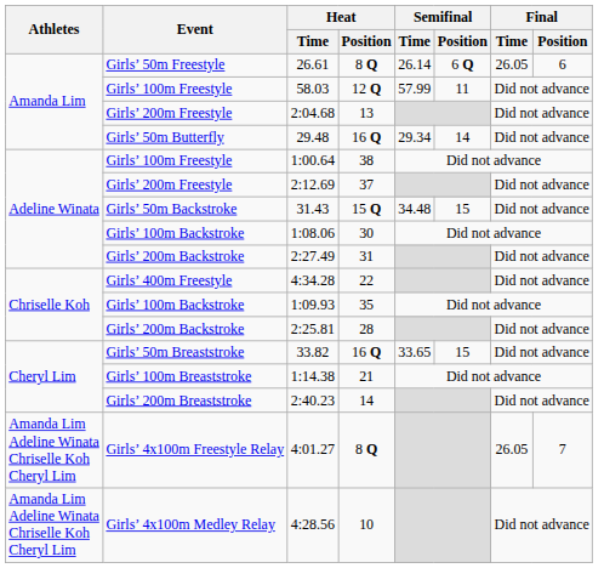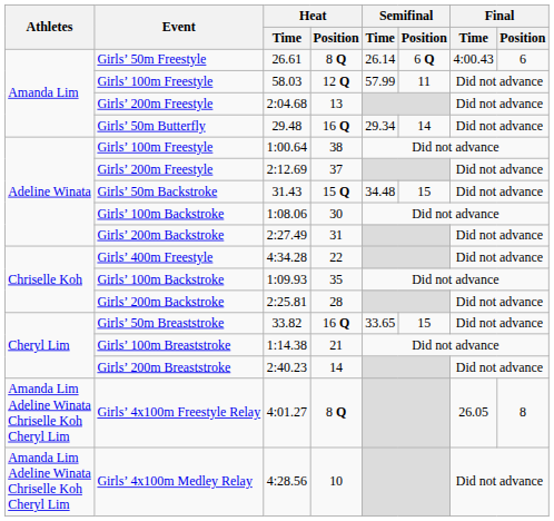 <table class="wikitable" border="1" style="font-size:90%">
 <tr>
 <th rowspan=2>Athletes</th>
 <th rowspan=2>Event</th>
 <th colspan=2>Heat</th>
 <th colspan=2>Semifinal</th>
 <th colspan=2>Final</th>
 </tr>
 <tr>
 <th>Time</th>
 <th>Position</th>
 <th>Time</th>
 <th>Position</th>
 <th>Time</th>
 <th>Position</th>
 </tr>
 <tr>
 <td rowspan=4><a href='#'>Amanda Lim</a></td>
 <td><a href='#'>Girls’ 50m Freestyle</a></td>
 <td align=center>26.61</td>
 <td align=center>8 <strong>Q</strong></td>
 <td align=center>26.14</td>
 <td align=center>6 <strong>Q</strong></td>
-<td align=center>26.05</td>
+<td align=center>4:00.43</td>
 <td align=center>6</td>
 </tr>
 <tr>
 <td><a href='#'>Girls’ 100m Freestyle</a></td>
 <td align=center>58.03</td>
 <td align=center>12 <strong>Q</strong></td>
 <td align=center>57.99</td>
 <td align=center>11</td>
 <td colspan="2" align=center>Did not advance</td>
 </tr>
 <tr>
 <td><a href='#'>Girls’ 200m Freestyle</a></td>
 <td align=center>2:04.68</td>
 <td align=center>13</td>
 <td colspan=2 bgcolor=#DCDCDC></td>
 <td colspan="2" align=center>Did not advance</td>
 </tr>
 <tr>
 <td><a href='#'>Girls’ 50m Butterfly</a></td>
 <td align=center>29.48</td>
 <td align=center>16 <strong>Q</strong></td>
 <td align=center>29.34</td>
 <td align=center>14</td>
 <td colspan="2" align=center>Did not advance</td>
 </tr>
 <tr>
 <td rowspan=5><a href='#'>Adeline Winata</a></td>
 <td><a href='#'>Girls’ 100m Freestyle</a></td>
 <td align=center>1:00.64</td>
 <td align=center>38</td>
 <td colspan="4" align=center>Did not advance</td>
 </tr>
 <tr>
 <td><a href='#'>Girls’ 200m Freestyle</a></td>
 <td align=center>2:12.69</td>
 <td align=center>37</td>
 <td colspan=2 bgcolor=#DCDCDC></td>
 <td colspan="2" align=center>Did not advance</td>
 </tr>
 <tr>
 <td><a href='#'>Girls’ 50m Backstroke</a></td>
 <td align=center>31.43</td>
 <td align=center>15 <strong>Q</strong></td>
 <td align=center>34.48</td>
 <td align=center>15</td>
 <td colspan="2" align=center>Did not advance</td>
 </tr>
 <tr>
 <td><a href='#'>Girls’ 100m Backstroke</a></td>
 <td align=center>1:08.06</td>
 <td align=center>30</td>
 <td colspan="4" align=center>Did not advance</td>
 </tr>
 <tr>
 <td><a href='#'>Girls’ 200m Backstroke</a></td>
 <td align=center>2:27.49</td>
 <td align=center>31</td>
 <td colspan=2 bgcolor=#DCDCDC></td>
 <td colspan="2" align=center>Did not advance</td>
 </tr>
 <tr>
 <td rowspan=3><a href='#'>Chriselle Koh</a></td>
 <td><a href='#'>Girls’ 400m Freestyle</a></td>
 <td align=center>4:34.28</td>
 <td align=center>22</td>
 <td colspan=2 bgcolor=#DCDCDC></td>
 <td colspan="2" align=center>Did not advance</td>
 </tr>
 <tr>
 <td><a href='#'>Girls’ 100m Backstroke</a></td>
 <td align=center>1:09.93</td>
 <td align=center>35</td>
 <td colspan="4" align=center>Did not advance</td>
 </tr>
 <tr>
 <td><a href='#'>Girls’ 200m Backstroke</a></td>
 <td align=center>2:25.81</td>
 <td align=center>28</td>
 <td colspan=2 bgcolor=#DCDCDC></td>
 <td colspan="2" align=center>Did not advance</td>
 </tr>
 <tr>
 <td rowspan=3><a href='#'>Cheryl Lim</a></td>
 <td><a href='#'>Girls’ 50m Breaststroke</a></td>
 <td align=center>33.82</td>
 <td align=center>16 <strong>Q</strong></td>
 <td align=center>33.65</td>
 <td align=center>15</td>
 <td colspan="2" align=center>Did not advance</td>
 </tr>
 <tr>
 <td><a href='#'>Girls’ 100m Breaststroke</a></td>
 <td align=center>1:14.38</td>
 <td align=center>21</td>
 <td colspan="4" align=center>Did not advance</td>
 </tr>
 <tr>
 <td><a href='#'>Girls’ 200m Breaststroke</a></td>
 <td align=center>2:40.23</td>
 <td align=center>14</td>
 <td colspan=2 bgcolor=#DCDCDC></td>
 <td colspan="2" align=center>Did not advance</td>
 </tr>
 <tr>
 <td><a href='#'>Amanda Lim</a><br><a href='#'>Adeline Winata</a><br><a href='#'>Chriselle Koh</a><br><a href='#'>Cheryl Lim</a></td>
 <td><a href='#'>Girls’ 4x100m Freestyle Relay</a></td>
 <td align=center>4:01.27</td>
 <td align=center>8 <strong>Q</strong></td>
 <td colspan=2 bgcolor=#DCDCDC></td>
 <td align=center>26.05</td>
-<td align=center>7</td>
+<td align=center>8</td>
 </tr>
 <tr>
 <td><a href='#'>Amanda Lim</a><br><a href='#'>Adeline Winata</a><br><a href='#'>Chriselle Koh</a><br><a href='#'>Cheryl Lim</a></td>
 <td><a href='#'>Girls’ 4x100m Medley Relay</a></td>
 <td align=center>4:28.56</td>
 <td align=center>10</td>
 <td colspan=2 bgcolor=#DCDCDC></td>
 <td colspan="2" align=center>Did not advance</td>
 </tr>
 </table>
